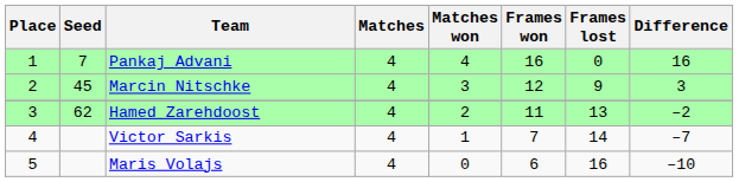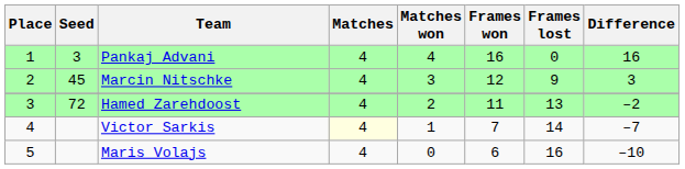 <table class="wikitable" style="text-align: center;">
 <tr>
 <th width=20>Place</th>
 <th width=20>Seed</th>
 <th width=200>Team</th>
 <th width=20>Matches</th>
 <th width=20>Matches won</th>
 <th width=20>Frames won</th>
 <th width=20>Frames lost</th>
 <th width=20>Difference</th>
 </tr>
 <tr style="background:#aaffaa;">
 <td>1</td>
-<td>7</td>
+<td>3</td>
 <td style="text-align:left;"> <a href='#'>Pankaj Advani</a></td>
 <td>4</td>
 <td>4</td>
 <td>16</td>
 <td>0</td>
 <td>16</td>
 </tr>
 <tr style="background:#aaffaa;">
 <td>2</td>
 <td>45</td>
 <td style="text-align:left;"> <a href='#'>Marcin Nitschke</a></td>
 <td>4</td>
 <td>3</td>
 <td>12</td>
 <td>9</td>
 <td>3</td>
 </tr>
 <tr>
 </tr>
 <tr style="background:#aaffaa;">
 <td>3</td>
-<td>62</td>
+<td>72</td>
 <td style="text-align:left;"> <a href='#'>Hamed Zarehdoost</a></td>
 <td>4</td>
 <td>2</td>
 <td>11</td>
 <td>13</td>
 <td>–2</td>
 </tr>
 <tr>
 <td>4</td>
 <td></td>
 <td style="text-align:left;"> <a href='#'>Victor Sarkis</a></td>
-<td>4</td>
+<td style="background: lightyellow;">4</td>
 <td>1</td>
 <td>7</td>
 <td>14</td>
 <td>–7</td>
 </tr>
 <tr>
 <td>5</td>
 <td></td>
 <td style="text-align:left;"> <a href='#'>Maris Volajs</a></td>
 <td>4</td>
 <td>0</td>
 <td>6</td>
 <td>16</td>
 <td>–10</td>
 </tr>
 </table>
